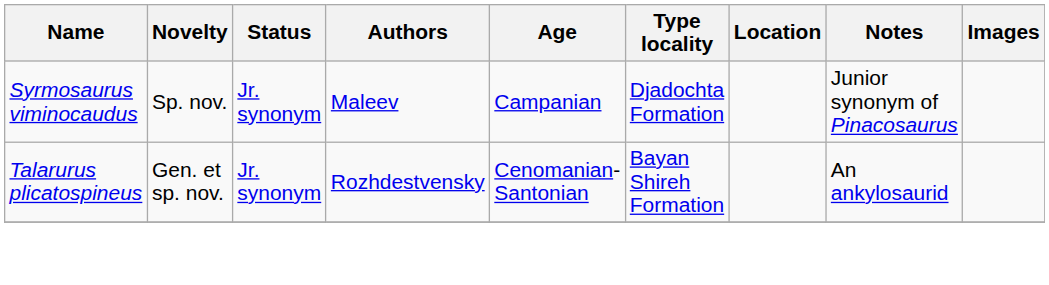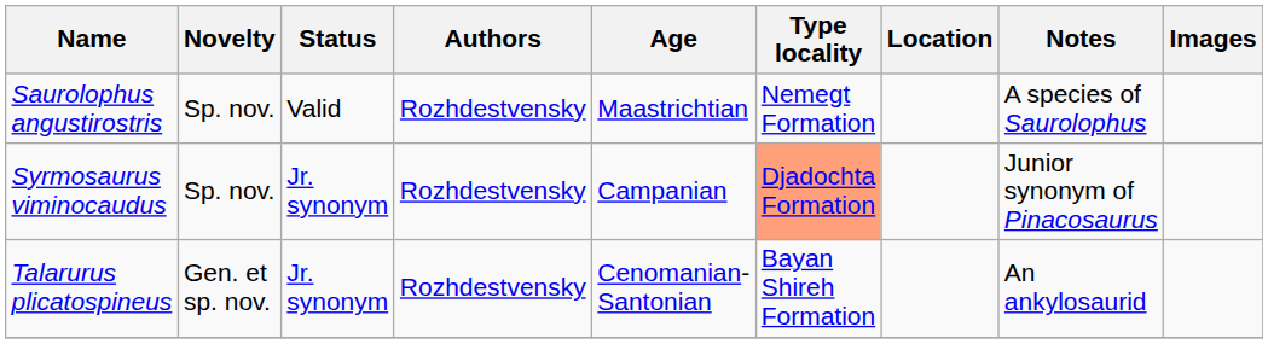 <table class="wikitable sortable" align="center" width="100%">
 <tr>
 <th>Name</th>
 <th>Novelty</th>
 <th>Status</th>
 <th>Authors</th>
 <th>Age</th>
 <th>Type locality</th>
 <th>Location</th>
 <th>Notes</th>
 <th>Images</th>
 </tr>
 <tr>
+<td><em><a href='#'>Saurolophus angustirostris</a></em></td>
+<td>Sp. nov.</td>
+<td>Valid</td>
+<td><a href='#'>Rozhdestvensky</a></td>
+<td><a href='#'>Maastrichtian</a></td>
+<td><a href='#'>Nemegt Formation</a></td>
+<td></td>
+<td>A species of <em><a href='#'>Saurolophus</a></em></td>
+<td></td>
+</tr>
+<tr>
 <td><em><a href='#'>Syrmosaurus viminocaudus</a></em></td>
 <td>Sp. nov.</td>
 <td><a href='#'>Jr. synonym</a></td>
-<td><a href='#'>Maleev</a></td>
+<td><a href='#'>Rozhdestvensky</a></td>
 <td><a href='#'>Campanian</a></td>
-<td><a href='#'>Djadochta Formation</a></td>
+<td style="background: lightsalmon;"><a href='#'>Djadochta Formation</a></td>
 <td></td>
 <td>Junior synonym of <em><a href='#'>Pinacosaurus</a></em></td>
 <td></td>
 </tr>
 <tr>
 <td><em><a href='#'>Talarurus plicatospineus</a></em></td>
 <td>Gen. et sp. nov.</td>
 <td><a href='#'>Jr. synonym</a></td>
 <td><a href='#'>Rozhdestvensky</a></td>
 <td><a href='#'>Cenomanian</a>-<a href='#'>Santonian</a></td>
 <td><a href='#'>Bayan Shireh Formation</a></td>
 <td></td>
 <td>An <a href='#'>ankylosaurid</a></td>
 <td></td>
 </tr>
 <tr>
 </tr>
 </table>
